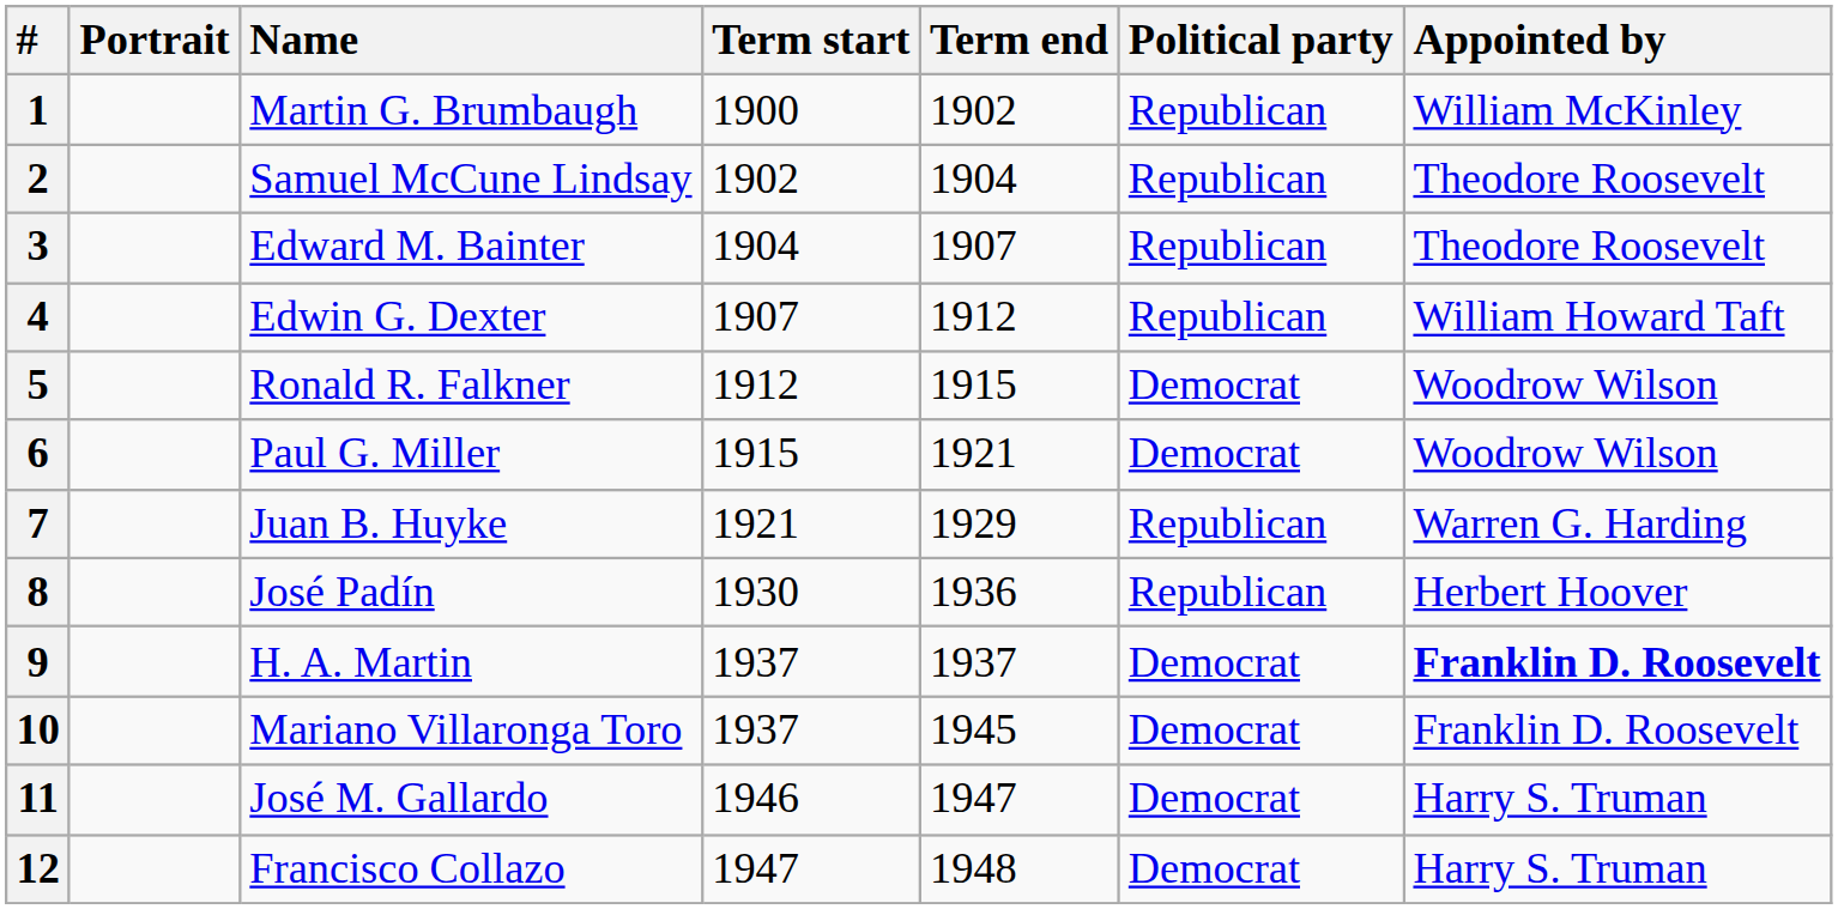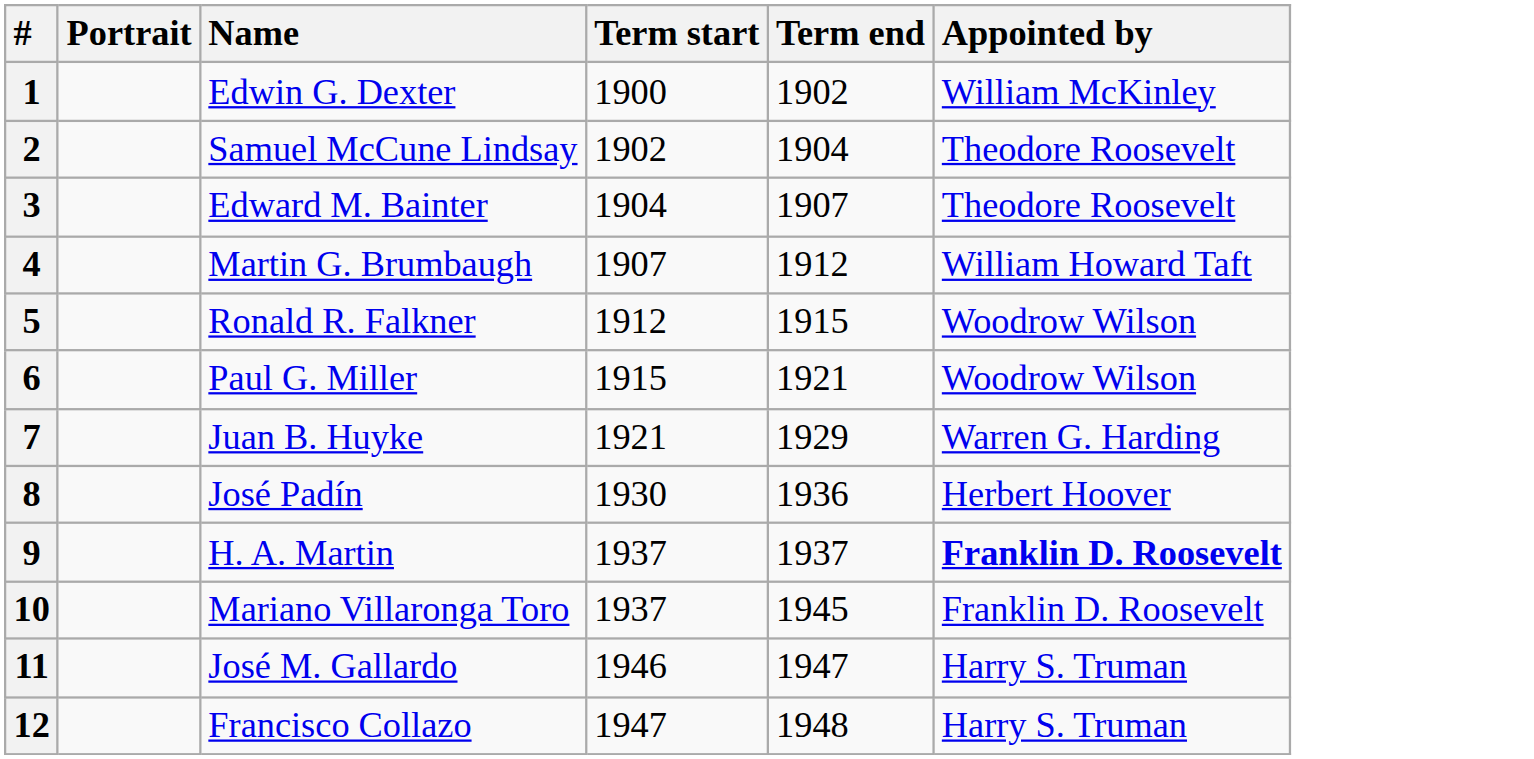 <table class="wikitable sortable">
 <tr>
 <th style="text-align: left">#</th>
 <th style="text-align: left">Portrait</th>
 <th style="text-align: left">Name</th>
 <th style="text-align: left">Term start</th>
 <th style="text-align: left">Term end</th>
-<th style="text-align: left">Political party</th>
 <th style="text-align: left">Appointed by</th>
 </tr>
 <tr>
 <th>1</th>
 <td></td>
-<td><a href='#'>Martin G. Brumbaugh</a></td>
+<td><a href='#'>Edwin G. Dexter</a></td>
 <td>1900</td>
 <td>1902</td>
-<td><a href='#'>Republican</a></td>
 <td><a href='#'>William McKinley</a></td>
 </tr>
 <tr>
 <th>2</th>
 <td></td>
 <td><a href='#'>Samuel McCune Lindsay</a></td>
 <td>1902</td>
 <td>1904</td>
-<td><a href='#'>Republican</a></td>
 <td><a href='#'>Theodore Roosevelt</a></td>
 </tr>
 <tr>
 <th>3</th>
 <td></td>
 <td><a href='#'>Edward M. Bainter</a></td>
 <td>1904</td>
 <td>1907</td>
-<td><a href='#'>Republican</a></td>
 <td><a href='#'>Theodore Roosevelt</a></td>
 </tr>
 <tr>
 <th>4</th>
 <td></td>
-<td><a href='#'>Edwin G. Dexter</a></td>
+<td><a href='#'>Martin G. Brumbaugh</a></td>
 <td>1907</td>
 <td>1912</td>
-<td><a href='#'>Republican</a></td>
 <td><a href='#'>William Howard Taft</a></td>
 </tr>
 <tr>
 <th>5</th>
 <td></td>
 <td><a href='#'>Ronald R. Falkner</a></td>
 <td>1912</td>
 <td>1915</td>
-<td><a href='#'>Democrat</a></td>
 <td><a href='#'>Woodrow Wilson</a></td>
 </tr>
 <tr>
 <th>6</th>
 <td></td>
 <td><a href='#'>Paul G. Miller</a></td>
 <td>1915</td>
 <td>1921</td>
-<td><a href='#'>Democrat</a></td>
 <td><a href='#'>Woodrow Wilson</a></td>
 </tr>
 <tr>
 <th>7</th>
 <td></td>
 <td><a href='#'>Juan B. Huyke</a></td>
 <td>1921</td>
 <td>1929</td>
-<td><a href='#'>Republican</a></td>
 <td><a href='#'>Warren G. Harding</a></td>
 </tr>
 <tr>
 <th>8</th>
 <td></td>
 <td><a href='#'>José Padín</a></td>
 <td>1930</td>
 <td>1936</td>
-<td><a href='#'>Republican</a></td>
 <td><a href='#'>Herbert Hoover</a></td>
 </tr>
 <tr>
 <th>9</th>
 <td></td>
 <td><a href='#'>H. A. Martin</a></td>
 <td>1937</td>
 <td>1937</td>
-<td><a href='#'>Democrat</a></td>
 <td><strong><a href='#'>Franklin D. Roosevelt</a></strong></td>
 </tr>
 <tr>
 <th>10</th>
 <td></td>
 <td><a href='#'>Mariano Villaronga Toro</a></td>
 <td>1937</td>
 <td>1945</td>
-<td><a href='#'>Democrat</a></td>
 <td><a href='#'>Franklin D. Roosevelt</a></td>
 </tr>
 <tr>
 <th>11</th>
 <td></td>
 <td><a href='#'>José M. Gallardo</a></td>
 <td>1946</td>
 <td>1947</td>
-<td><a href='#'>Democrat</a></td>
 <td><a href='#'>Harry S. Truman</a></td>
 </tr>
 <tr>
 <th>12</th>
 <td></td>
 <td><a href='#'>Francisco Collazo</a></td>
 <td>1947</td>
 <td>1948</td>
-<td><a href='#'>Democrat</a></td>
 <td><a href='#'>Harry S. Truman</a></td>
 </tr>
 </table>
